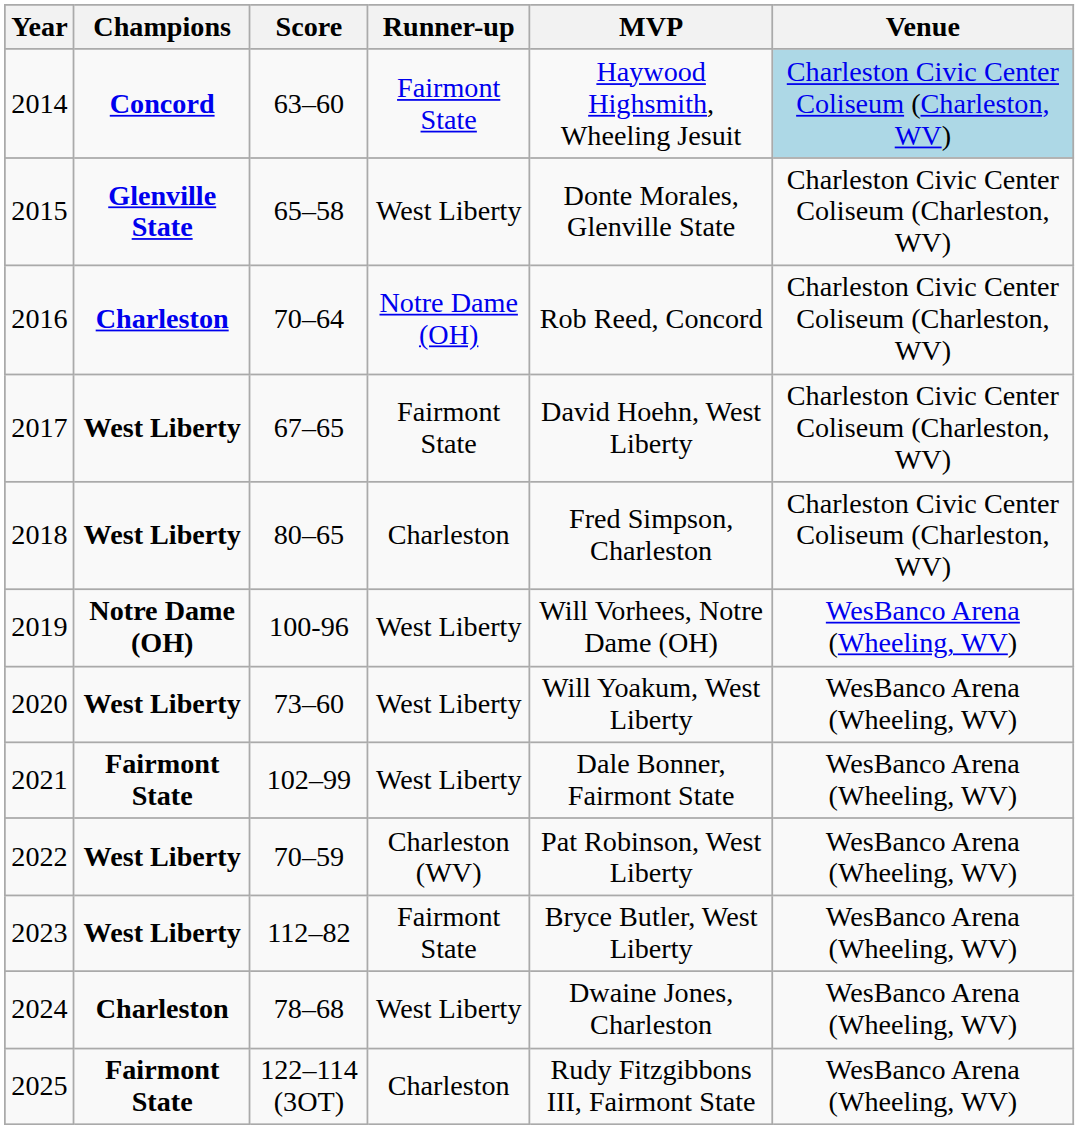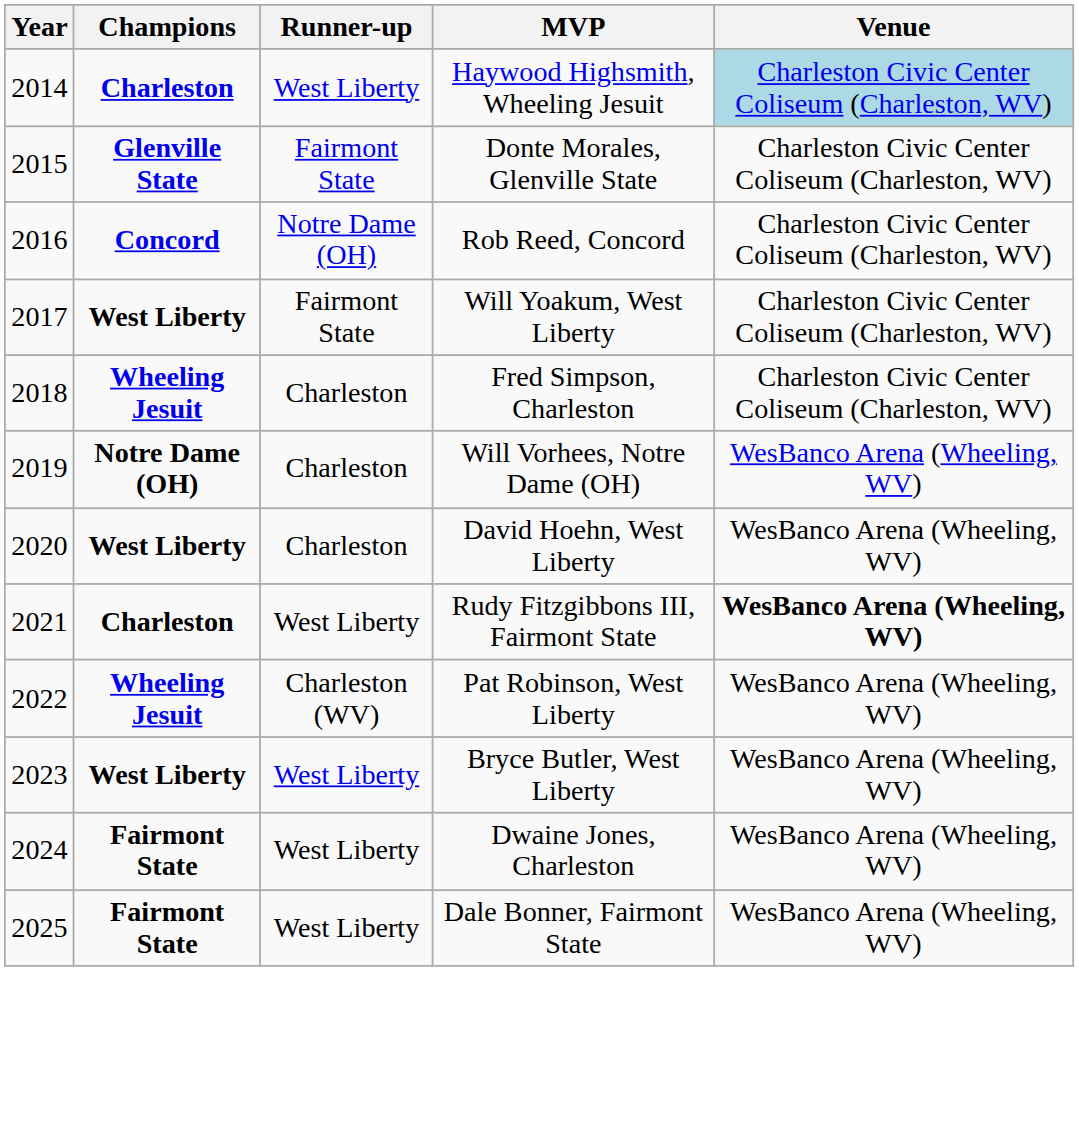 <table class="wikitable sortable">
 <tr>
 <th>Year</th>
 <th>Champions</th>
-<th>Score</th>
 <th>Runner-up</th>
 <th>MVP</th>
 <th>Venue</th>
 </tr>
 <tr align=center>
 <td>2014</td>
-<td><strong><a href='#'>Concord</a></strong></td>
-<td>63–60</td>
-<td><a href='#'>Fairmont State</a></td>
+<td><strong><a href='#'>Charleston</a></strong></td>
+<td><a href='#'>West Liberty</a></td>
 <td><a href='#'>Haywood Highsmith</a>, Wheeling Jesuit</td>
 <td style="background: lightblue;"><a href='#'>Charleston Civic Center Coliseum</a> (<a href='#'>Charleston, WV</a>)</td>
 </tr>
 <tr align=center>
 <td>2015</td>
 <td><strong><a href='#'>Glenville State</a></strong></td>
-<td>65–58</td>
-<td>West Liberty</td>
+<td><a href='#'>Fairmont State</a></td>
 <td>Donte Morales, Glenville State</td>
 <td>Charleston Civic Center Coliseum (Charleston, WV)</td>
 </tr>
 <tr align=center>
 <td>2016</td>
-<td><strong><a href='#'>Charleston</a></strong></td>
-<td>70–64</td>
+<td><strong><a href='#'>Concord</a></strong></td>
 <td><a href='#'>Notre Dame (OH)</a></td>
 <td>Rob Reed, Concord</td>
 <td>Charleston Civic Center Coliseum (Charleston, WV)</td>
 </tr>
 <tr align=center>
 <td>2017</td>
 <td><strong>West Liberty</strong></td>
-<td>67–65</td>
 <td>Fairmont State</td>
-<td>David Hoehn, West Liberty</td>
+<td>Will Yoakum, West Liberty</td>
 <td>Charleston Civic Center Coliseum (Charleston, WV)</td>
 </tr>
 <tr align=center>
 <td>2018</td>
-<td><strong>West Liberty</strong></td>
-<td>80–65</td>
+<td><strong><a href='#'>Wheeling Jesuit</a></strong></td>
 <td>Charleston</td>
 <td>Fred Simpson, Charleston</td>
 <td>Charleston Civic Center Coliseum (Charleston, WV)</td>
 </tr>
 <tr align=center>
 <td>2019</td>
 <td><strong>Notre Dame (OH)</strong></td>
-<td>100-96</td>
-<td>West Liberty</td>
+<td>Charleston</td>
 <td>Will Vorhees, Notre Dame (OH)</td>
 <td><a href='#'>WesBanco Arena</a> (<a href='#'>Wheeling, WV</a>)</td>
 </tr>
 <tr align=center>
 <td>2020</td>
 <td><strong>West Liberty</strong></td>
-<td>73–60</td>
-<td>West Liberty</td>
-<td>Will Yoakum, West Liberty</td>
+<td>Charleston</td>
+<td>David Hoehn, West Liberty</td>
 <td>WesBanco Arena (Wheeling, WV)</td>
 </tr>
 <tr align=center>
 <td>2021</td>
-<td><strong>Fairmont State</strong></td>
-<td>102–99</td>
+<td><strong>Charleston</strong></td>
 <td>West Liberty</td>
-<td>Dale Bonner, Fairmont State</td>
-<td>WesBanco Arena (Wheeling, WV)</td>
+<td>Rudy Fitzgibbons III, Fairmont State</td>
+<td><strong>WesBanco Arena (Wheeling, WV)</strong></td>
 </tr>
 <tr align=center>
 <td>2022</td>
-<td><strong>West Liberty</strong></td>
-<td>70–59</td>
+<td><strong><a href='#'>Wheeling Jesuit</a></strong></td>
 <td>Charleston (WV)</td>
 <td>Pat Robinson, West Liberty</td>
 <td>WesBanco Arena (Wheeling, WV)</td>
 </tr>
 <tr align=center>
 <td>2023</td>
 <td><strong>West Liberty</strong></td>
-<td>112–82</td>
-<td>Fairmont State</td>
+<td><a href='#'>West Liberty</a></td>
 <td>Bryce Butler, West Liberty</td>
 <td>WesBanco Arena (Wheeling, WV)</td>
 </tr>
 <tr align=center>
 <td>2024</td>
-<td><strong>Charleston</strong></td>
-<td>78–68</td>
+<td><strong>Fairmont State</strong></td>
 <td>West Liberty</td>
 <td>Dwaine Jones, Charleston</td>
 <td>WesBanco Arena (Wheeling, WV)</td>
 </tr>
 <tr align=center>
 <td>2025</td>
 <td><strong>Fairmont State</strong></td>
-<td>122–114 (3OT)</td>
-<td>Charleston</td>
-<td>Rudy Fitzgibbons III, Fairmont State</td>
+<td>West Liberty</td>
+<td>Dale Bonner, Fairmont State</td>
 <td>WesBanco Arena (Wheeling, WV)</td>
 </tr>
 </table>
